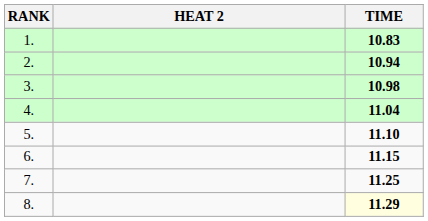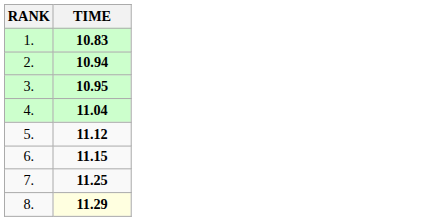 <table class="wikitable" style="border-collapse: collapse; font-size: 90%;">
 <tr>
 <th>RANK</th>
-<th style="width: 20em">HEAT 2</th>
 <th style="width: 5em">TIME</th>
 </tr>
 <tr style="background:#ccffcc;">
 <td align="center">1.</td>
-<td></td>
 <td align="center"><strong>10.83</strong></td>
 </tr>
 <tr style="background:#ccffcc;">
 <td align="center">2.</td>
-<td></td>
 <td align="center"><strong>10.94</strong></td>
 </tr>
 <tr style="background:#ccffcc;">
 <td align="center">3.</td>
-<td></td>
-<td align="center"><strong>10.98</strong></td>
+<td align="center"><strong>10.95</strong></td>
 </tr>
 <tr style="background:#ccffcc;">
 <td align="center">4.</td>
-<td></td>
 <td align="center"><strong>11.04</strong></td>
 </tr>
 <tr>
 <td align="center">5.</td>
-<td></td>
-<td align="center"><strong>11.10</strong></td>
+<td align="center"><strong>11.12</strong></td>
 </tr>
 <tr>
 <td align="center">6.</td>
-<td></td>
 <td align="center"><strong>11.15</strong></td>
 </tr>
 <tr>
 <td align="center">7.</td>
-<td></td>
 <td align="center"><strong>11.25</strong></td>
 </tr>
 <tr>
 <td align="center">8.</td>
-<td></td>
 <td align="center" style="background: lightyellow;"><strong>11.29</strong></td>
 </tr>
 </table>
